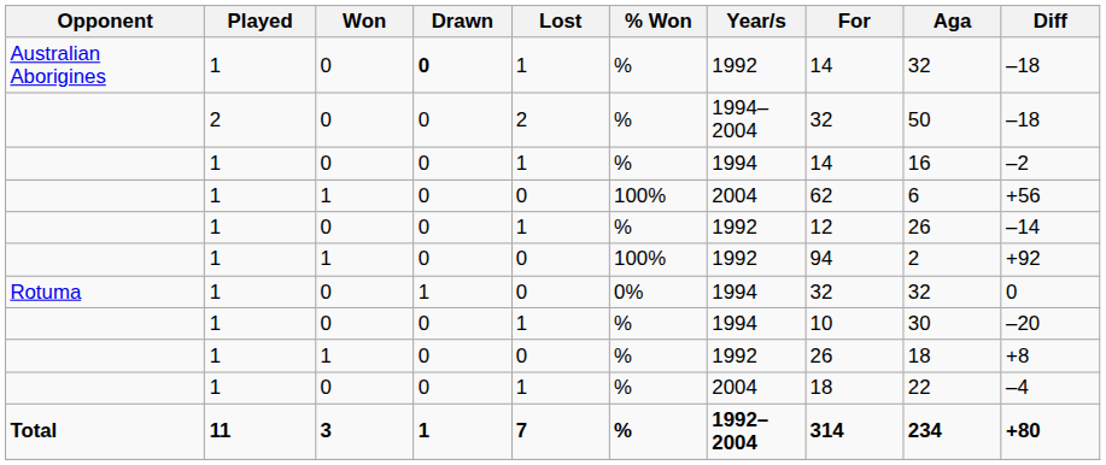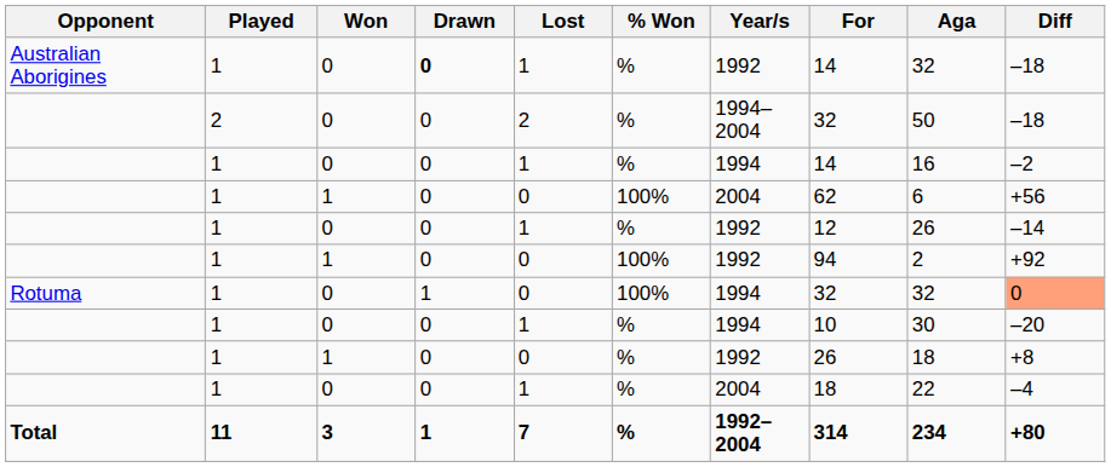 <table class="wikitable sortable" style="text-align:left">
 <tr>
 <th width="150">Opponent</th>
 <th width="80">Played</th>
 <th width="70">Won</th>
 <th width="70">Drawn</th>
 <th width="70">Lost</th>
 <th width="70">% Won</th>
 <th width="70">Year/s</th>
 <th width="70">For</th>
 <th width="70">Aga</th>
 <th width="70">Diff</th>
 </tr>
 <tr>
 <td> <a href='#'>Australian Aborigines</a></td>
 <td>1</td>
 <td>0</td>
 <td><strong>0</strong></td>
 <td>1</td>
 <td>%</td>
 <td>1992</td>
 <td>14</td>
 <td>32</td>
 <td>–18</td>
 </tr>
 <tr class="sortbottom">
 <td></td>
 <td>2</td>
 <td>0</td>
 <td>0</td>
 <td>2</td>
 <td>%</td>
 <td>1994–2004</td>
 <td>32</td>
 <td>50</td>
 <td>–18</td>
 </tr>
 <tr class="sortbottom">
 <td></td>
 <td>1</td>
 <td>0</td>
 <td>0</td>
 <td>1</td>
 <td>%</td>
 <td>1994</td>
 <td>14</td>
 <td>16</td>
 <td>–2</td>
 </tr>
 <tr class="sortbottom">
 <td></td>
 <td>1</td>
 <td>1</td>
 <td>0</td>
 <td>0</td>
 <td>100%</td>
 <td>2004</td>
 <td>62</td>
 <td>6</td>
 <td>+56</td>
 </tr>
 <tr class="sortbottom">
 <td></td>
 <td>1</td>
 <td>0</td>
 <td>0</td>
 <td>1</td>
 <td>%</td>
 <td>1992</td>
 <td>12</td>
 <td>26</td>
 <td>–14</td>
 </tr>
 <tr class="sortbottom">
 <td></td>
 <td>1</td>
 <td>1</td>
 <td>0</td>
 <td>0</td>
 <td>100%</td>
 <td>1992</td>
 <td>94</td>
 <td>2</td>
 <td>+92</td>
 </tr>
 <tr class="sortbottom">
 <td> <a href='#'>Rotuma</a></td>
 <td>1</td>
 <td>0</td>
 <td>1</td>
 <td>0</td>
-<td>0%</td>
+<td>100%</td>
 <td>1994</td>
 <td>32</td>
 <td>32</td>
-<td>0</td>
+<td style="background: lightsalmon;">0</td>
 </tr>
 <tr class="sortbottom">
 <td></td>
 <td>1</td>
 <td>0</td>
 <td>0</td>
 <td>1</td>
 <td>%</td>
 <td>1994</td>
 <td>10</td>
 <td>30</td>
 <td>–20</td>
 </tr>
 <tr class="sortbottom">
 <td></td>
 <td>1</td>
 <td>1</td>
 <td>0</td>
 <td>0</td>
 <td>%</td>
 <td>1992</td>
 <td>26</td>
 <td>18</td>
 <td>+8</td>
 </tr>
 <tr class="sortbottom">
 <td></td>
 <td>1</td>
 <td>0</td>
 <td>0</td>
 <td>1</td>
 <td>%</td>
 <td>2004</td>
 <td>18</td>
 <td>22</td>
 <td>–4</td>
 </tr>
 <tr ||>
 <td><strong>Total</strong></td>
 <td><strong>11</strong></td>
 <td><strong>3</strong></td>
 <td><strong>1</strong></td>
 <td><strong>7</strong></td>
 <td><strong>%</strong></td>
 <td><strong>1992–2004</strong></td>
 <td><strong>314</strong></td>
 <td><strong>234</strong></td>
 <td><strong>+80</strong></td>
 </tr>
 <tr class="sortbottom">
 </tr>
 </table>
